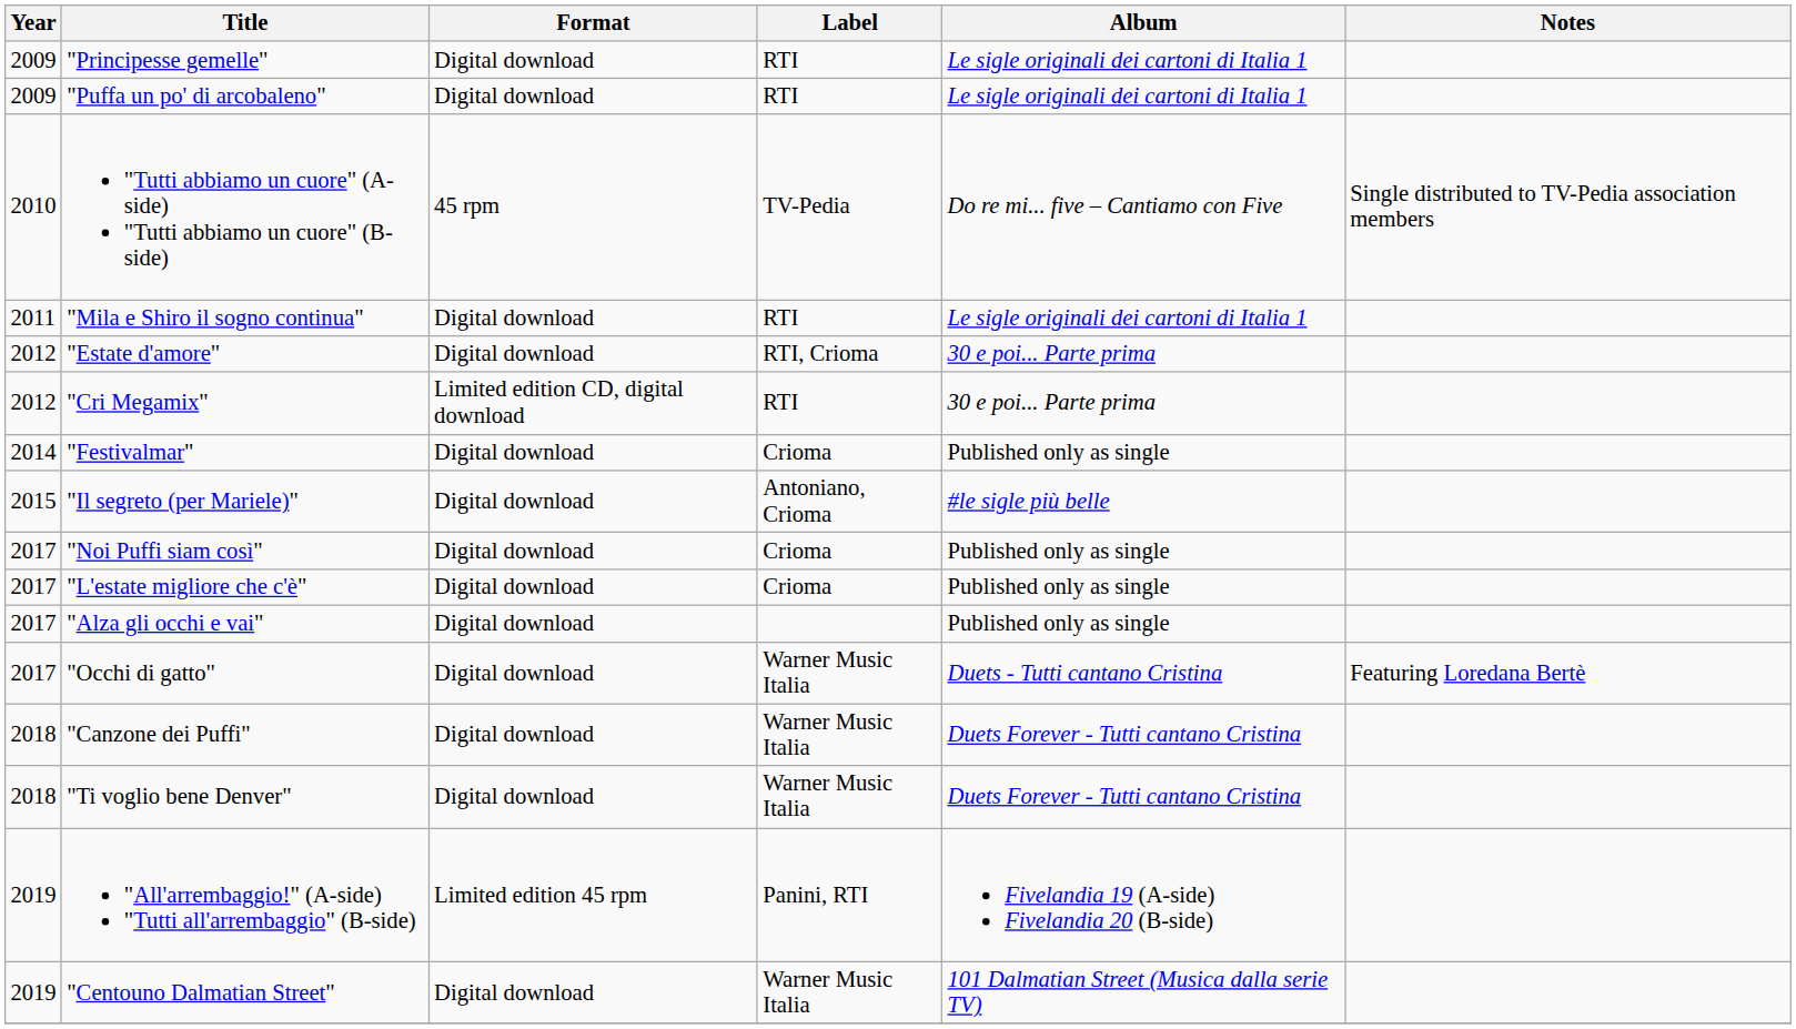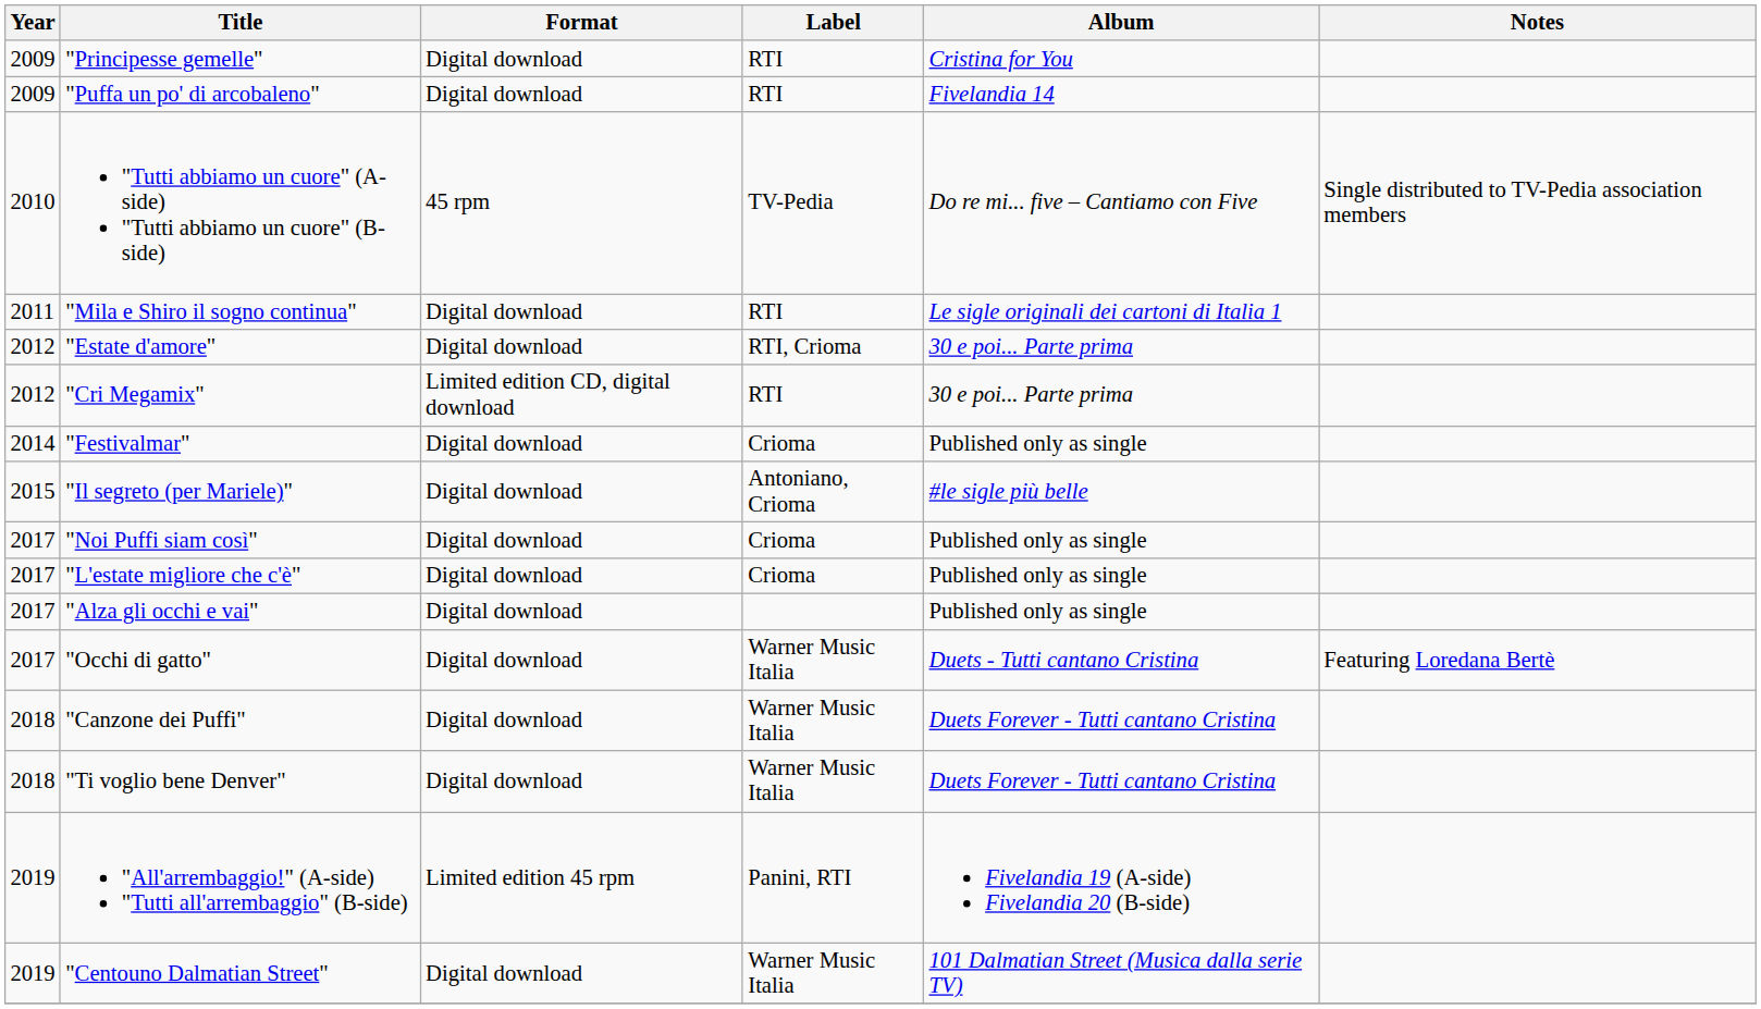 <table class=wikitable>
 <tr>
 <th>Year</th>
 <th>Title</th>
 <th>Format</th>
 <th>Label</th>
 <th>Album</th>
 <th>Notes</th>
 </tr>
 <tr>
 <td>2009</td>
 <td>"<a href='#'>Principesse gemelle</a>"</td>
 <td>Digital download</td>
 <td>RTI</td>
-<td><em><a href='#'>Le sigle originali dei cartoni di Italia 1</a></em></td>
+<td><em><a href='#'>Cristina for You</a></em></td>
 <td></td>
 </tr>
 <tr>
 <td>2009</td>
 <td>"<a href='#'>Puffa un po' di arcobaleno</a>"</td>
 <td>Digital download</td>
 <td>RTI</td>
-<td><em><a href='#'>Le sigle originali dei cartoni di Italia 1</a></em></td>
+<td><em><a href='#'>Fivelandia 14</a></em></td>
 <td></td>
 </tr>
 <tr>
 <td>2010</td>
 <td><br><ul><li>"<a href='#'>Tutti abbiamo un cuore</a>" (A-side)</li><li>"Tutti abbiamo un cuore" (B-side)</li></ul></td>
 <td>45 rpm</td>
 <td>TV-Pedia</td>
 <td><em>Do re mi... five – Cantiamo con Five</em></td>
 <td>Single distributed to TV-Pedia association members</td>
 </tr>
 <tr>
 <td>2011</td>
 <td>"<a href='#'>Mila e Shiro il sogno continua</a>"</td>
 <td>Digital download</td>
 <td>RTI</td>
 <td><em><a href='#'>Le sigle originali dei cartoni di Italia 1</a></em></td>
 <td></td>
 </tr>
 <tr>
 <td>2012</td>
 <td>"<a href='#'>Estate d'amore</a>"</td>
 <td>Digital download</td>
 <td>RTI, Crioma</td>
 <td><em><a href='#'>30 e poi... Parte prima</a></em></td>
 <td></td>
 </tr>
 <tr>
 <td>2012</td>
 <td>"<a href='#'>Cri Megamix</a>"</td>
 <td>Limited edition CD, digital download</td>
 <td>RTI</td>
 <td><em>30 e poi... Parte prima</em></td>
 <td></td>
 </tr>
 <tr>
 <td>2014</td>
 <td>"<a href='#'>Festivalmar</a>"</td>
 <td>Digital download</td>
 <td>Crioma</td>
 <td>Published only as single</td>
 <td></td>
 </tr>
 <tr>
 <td>2015</td>
 <td>"<a href='#'>Il segreto (per Mariele)</a>"</td>
 <td>Digital download</td>
 <td>Antoniano, Crioma</td>
 <td><em><a href='#'>#le sigle più belle</a></em></td>
 <td></td>
 </tr>
 <tr>
 <td>2017</td>
 <td>"<a href='#'>Noi Puffi siam così</a>"</td>
 <td>Digital download</td>
 <td>Crioma</td>
 <td>Published only as single</td>
 <td></td>
 </tr>
 <tr>
 <td>2017</td>
 <td>"<a href='#'>L'estate migliore che c'è</a>"</td>
 <td>Digital download</td>
 <td>Crioma</td>
 <td>Published only as single</td>
 <td></td>
 </tr>
 <tr>
 <td>2017</td>
 <td>"<a href='#'>Alza gli occhi e vai</a>"</td>
 <td>Digital download</td>
 <td></td>
 <td>Published only as single</td>
 <td></td>
 </tr>
 <tr>
 <td>2017</td>
 <td>"Occhi di gatto"</td>
 <td>Digital download</td>
 <td>Warner Music Italia</td>
 <td><em><a href='#'>Duets - Tutti cantano Cristina</a></em></td>
 <td>Featuring <a href='#'>Loredana Bertè</a></td>
 </tr>
 <tr>
 <td>2018</td>
 <td>"Canzone dei Puffi"</td>
 <td>Digital download</td>
 <td>Warner Music Italia</td>
 <td><em><a href='#'>Duets Forever - Tutti cantano Cristina</a></em></td>
 <td></td>
 </tr>
 <tr>
 <td>2018</td>
 <td>"Ti voglio bene Denver"</td>
 <td>Digital download</td>
 <td>Warner Music Italia</td>
 <td><em><a href='#'>Duets Forever - Tutti cantano Cristina</a></em></td>
 <td></td>
 </tr>
 <tr>
 <td>2019</td>
 <td><br><ul><li>"<a href='#'>All'arrembaggio!</a>" (A-side)</li><li>"<a href='#'>Tutti all'arrembaggio</a>" (B-side)</li></ul></td>
 <td>Limited edition 45 rpm</td>
 <td>Panini, RTI</td>
 <td><br><ul><li><em><a href='#'>Fivelandia 19</a></em> (A-side)</li><li><em><a href='#'>Fivelandia 20</a></em> (B-side)</li></ul></td>
 <td></td>
 </tr>
 <tr>
 <td>2019</td>
 <td>"<a href='#'>Centouno Dalmatian Street</a>"</td>
 <td>Digital download</td>
 <td>Warner Music Italia</td>
 <td><em><a href='#'>101 Dalmatian Street (Musica dalla serie TV)</a></em></td>
 <td></td>
 </tr>
 <tr>
 </tr>
 </table>
